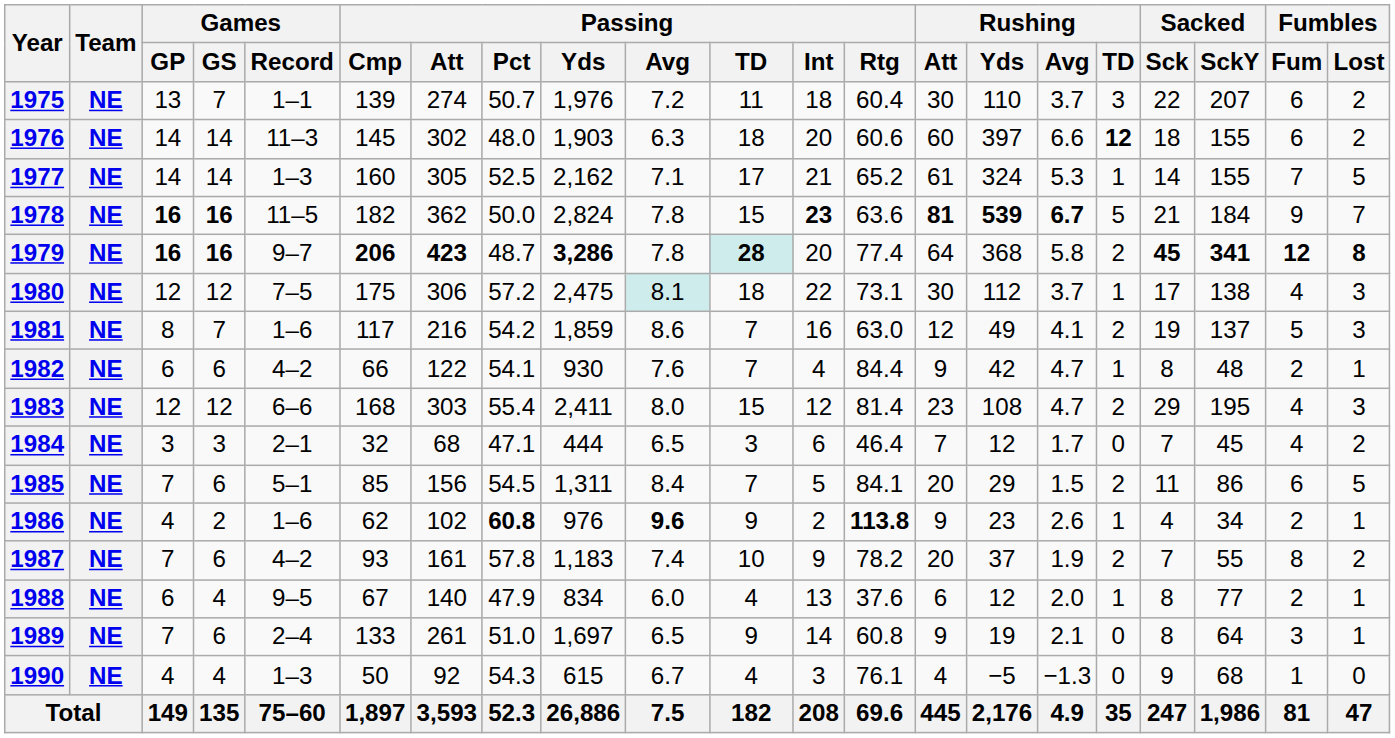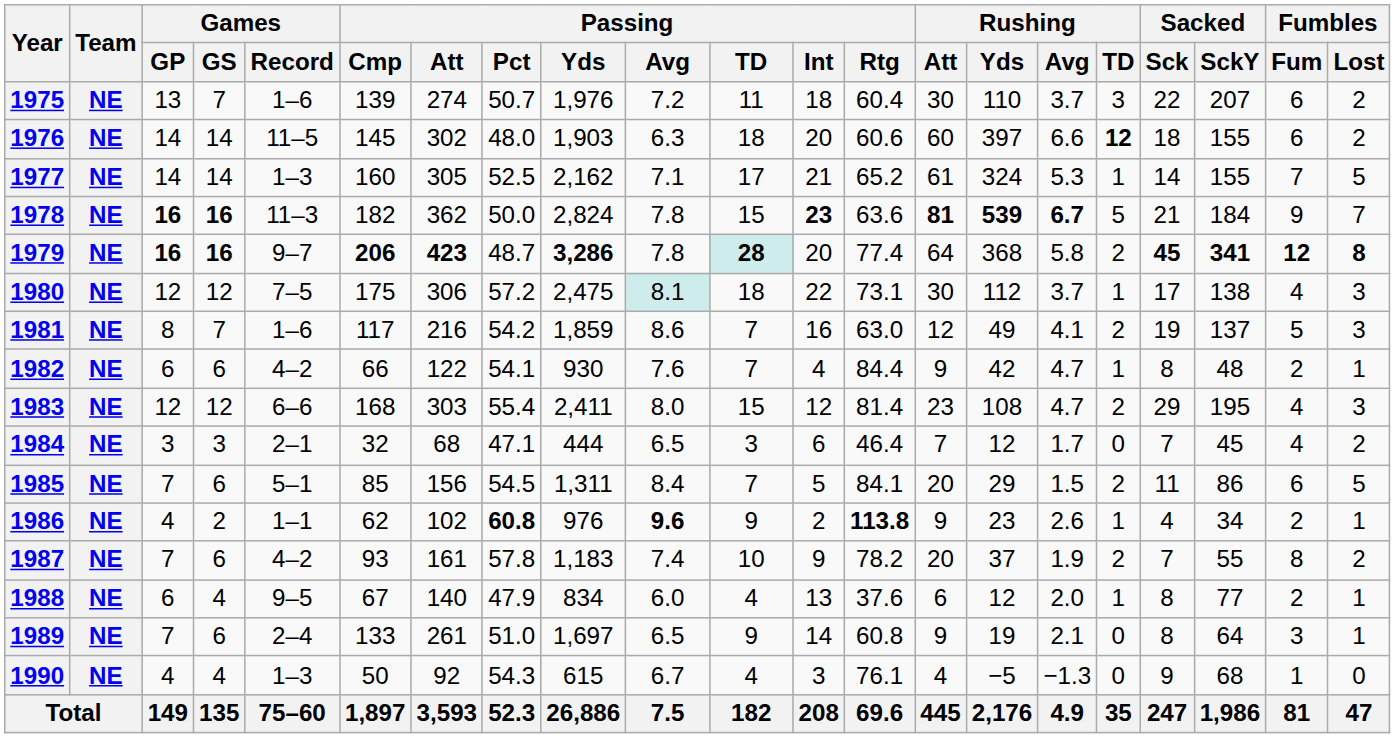 <table class="wikitable" style="text-align: center;">
 <tr>
 <th rowspan="2">Year</th>
 <th rowspan="2">Team</th>
 <th colspan="3">Games</th>
 <th colspan="8">Passing</th>
 <th colspan="4">Rushing</th>
 <th colspan="2">Sacked</th>
 <th colspan="2">Fumbles</th>
 </tr>
 <tr>
 <th>GP</th>
 <th>GS</th>
 <th>Record</th>
 <th>Cmp</th>
 <th>Att</th>
 <th>Pct</th>
 <th>Yds</th>
 <th>Avg</th>
 <th>TD</th>
 <th>Int</th>
 <th>Rtg</th>
 <th>Att</th>
 <th>Yds</th>
 <th>Avg</th>
 <th>TD</th>
 <th>Sck</th>
 <th>SckY</th>
 <th>Fum</th>
 <th>Lost</th>
 </tr>
 <tr>
 <th><a href='#'>1975</a></th>
 <th><a href='#'>NE</a></th>
 <td>13</td>
 <td>7</td>
-<td>1–1</td>
+<td>1–6</td>
 <td>139</td>
 <td>274</td>
 <td>50.7</td>
 <td>1,976</td>
 <td>7.2</td>
 <td>11</td>
 <td>18</td>
 <td>60.4</td>
 <td>30</td>
 <td>110</td>
 <td>3.7</td>
 <td>3</td>
 <td>22</td>
 <td>207</td>
 <td>6</td>
 <td>2</td>
 </tr>
 <tr>
 <th><a href='#'>1976</a></th>
 <th><a href='#'>NE</a></th>
 <td>14</td>
 <td>14</td>
-<td>11–3</td>
+<td>11–5</td>
 <td>145</td>
 <td>302</td>
 <td>48.0</td>
 <td>1,903</td>
 <td>6.3</td>
 <td>18</td>
 <td>20</td>
 <td>60.6</td>
 <td>60</td>
 <td>397</td>
 <td>6.6</td>
 <td><strong>12</strong></td>
 <td>18</td>
 <td>155</td>
 <td>6</td>
 <td>2</td>
 </tr>
 <tr>
 <th><a href='#'>1977</a></th>
 <th><a href='#'>NE</a></th>
 <td>14</td>
 <td>14</td>
 <td>1–3</td>
 <td>160</td>
 <td>305</td>
 <td>52.5</td>
 <td>2,162</td>
 <td>7.1</td>
 <td>17</td>
 <td>21</td>
 <td>65.2</td>
 <td>61</td>
 <td>324</td>
 <td>5.3</td>
 <td>1</td>
 <td>14</td>
 <td>155</td>
 <td>7</td>
 <td>5</td>
 </tr>
 <tr>
 <th><a href='#'>1978</a></th>
 <th><a href='#'>NE</a></th>
 <td><strong>16</strong></td>
 <td><strong>16</strong></td>
-<td>11–5</td>
+<td>11–3</td>
 <td>182</td>
 <td>362</td>
 <td>50.0</td>
 <td>2,824</td>
 <td>7.8</td>
 <td>15</td>
 <td><strong>23</strong></td>
 <td>63.6</td>
 <td><strong>81</strong></td>
 <td><strong>539</strong></td>
 <td><strong>6.7</strong></td>
 <td>5</td>
 <td>21</td>
 <td>184</td>
 <td>9</td>
 <td>7</td>
 </tr>
 <tr>
 <th><a href='#'>1979</a></th>
 <th><a href='#'>NE</a></th>
 <td><strong>16</strong></td>
 <td><strong>16</strong></td>
 <td>9–7</td>
 <td><strong>206</strong></td>
 <td><strong>423</strong></td>
 <td>48.7</td>
 <td><strong>3,286</strong></td>
 <td>7.8</td>
 <td style="background:#cfecec; width:3em;"><strong>28</strong></td>
 <td>20</td>
 <td>77.4</td>
 <td>64</td>
 <td>368</td>
 <td>5.8</td>
 <td>2</td>
 <td><strong>45</strong></td>
 <td><strong>341</strong></td>
 <td><strong>12</strong></td>
 <td><strong>8</strong></td>
 </tr>
 <tr>
 <th><a href='#'>1980</a></th>
 <th><a href='#'>NE</a></th>
 <td>12</td>
 <td>12</td>
 <td>7–5</td>
 <td>175</td>
 <td>306</td>
 <td>57.2</td>
 <td>2,475</td>
 <td style="background:#cfecec; width:3em;">8.1</td>
 <td>18</td>
 <td>22</td>
 <td>73.1</td>
 <td>30</td>
 <td>112</td>
 <td>3.7</td>
 <td>1</td>
 <td>17</td>
 <td>138</td>
 <td>4</td>
 <td>3</td>
 </tr>
 <tr>
 <th><a href='#'>1981</a></th>
 <th><a href='#'>NE</a></th>
 <td>8</td>
 <td>7</td>
 <td>1–6</td>
 <td>117</td>
 <td>216</td>
 <td>54.2</td>
 <td>1,859</td>
 <td>8.6</td>
 <td>7</td>
 <td>16</td>
 <td>63.0</td>
 <td>12</td>
 <td>49</td>
 <td>4.1</td>
 <td>2</td>
 <td>19</td>
 <td>137</td>
 <td>5</td>
 <td>3</td>
 </tr>
 <tr>
 <th><a href='#'>1982</a></th>
 <th><a href='#'>NE</a></th>
 <td>6</td>
 <td>6</td>
 <td>4–2</td>
 <td>66</td>
 <td>122</td>
 <td>54.1</td>
 <td>930</td>
 <td>7.6</td>
 <td>7</td>
 <td>4</td>
 <td>84.4</td>
 <td>9</td>
 <td>42</td>
 <td>4.7</td>
 <td>1</td>
 <td>8</td>
 <td>48</td>
 <td>2</td>
 <td>1</td>
 </tr>
 <tr>
 <th><a href='#'>1983</a></th>
 <th><a href='#'>NE</a></th>
 <td>12</td>
 <td>12</td>
 <td>6–6</td>
 <td>168</td>
 <td>303</td>
 <td>55.4</td>
 <td>2,411</td>
 <td>8.0</td>
 <td>15</td>
 <td>12</td>
 <td>81.4</td>
 <td>23</td>
 <td>108</td>
 <td>4.7</td>
 <td>2</td>
 <td>29</td>
 <td>195</td>
 <td>4</td>
 <td>3</td>
 </tr>
 <tr>
 <th><a href='#'>1984</a></th>
 <th><a href='#'>NE</a></th>
 <td>3</td>
 <td>3</td>
 <td>2–1</td>
 <td>32</td>
 <td>68</td>
 <td>47.1</td>
 <td>444</td>
 <td>6.5</td>
 <td>3</td>
 <td>6</td>
 <td>46.4</td>
 <td>7</td>
 <td>12</td>
 <td>1.7</td>
 <td>0</td>
 <td>7</td>
 <td>45</td>
 <td>4</td>
 <td>2</td>
 </tr>
 <tr>
 <th><a href='#'>1985</a></th>
 <th><a href='#'>NE</a></th>
 <td>7</td>
 <td>6</td>
 <td>5–1</td>
 <td>85</td>
 <td>156</td>
 <td>54.5</td>
 <td>1,311</td>
 <td>8.4</td>
 <td>7</td>
 <td>5</td>
 <td>84.1</td>
 <td>20</td>
 <td>29</td>
 <td>1.5</td>
 <td>2</td>
 <td>11</td>
 <td>86</td>
 <td>6</td>
 <td>5</td>
 </tr>
 <tr>
 <th><a href='#'>1986</a></th>
 <th><a href='#'>NE</a></th>
 <td>4</td>
 <td>2</td>
-<td>1–6</td>
+<td>1–1</td>
 <td>62</td>
 <td>102</td>
 <td><strong>60.8</strong></td>
 <td>976</td>
 <td><strong>9.6</strong></td>
 <td>9</td>
 <td>2</td>
 <td><strong>113.8</strong></td>
 <td>9</td>
 <td>23</td>
 <td>2.6</td>
 <td>1</td>
 <td>4</td>
 <td>34</td>
 <td>2</td>
 <td>1</td>
 </tr>
 <tr>
 <th><a href='#'>1987</a></th>
 <th><a href='#'>NE</a></th>
 <td>7</td>
 <td>6</td>
 <td>4–2</td>
 <td>93</td>
 <td>161</td>
 <td>57.8</td>
 <td>1,183</td>
 <td>7.4</td>
 <td>10</td>
 <td>9</td>
 <td>78.2</td>
 <td>20</td>
 <td>37</td>
 <td>1.9</td>
 <td>2</td>
 <td>7</td>
 <td>55</td>
 <td>8</td>
 <td>2</td>
 </tr>
 <tr>
 <th><a href='#'>1988</a></th>
 <th><a href='#'>NE</a></th>
 <td>6</td>
 <td>4</td>
 <td>9–5</td>
 <td>67</td>
 <td>140</td>
 <td>47.9</td>
 <td>834</td>
 <td>6.0</td>
 <td>4</td>
 <td>13</td>
 <td>37.6</td>
 <td>6</td>
 <td>12</td>
 <td>2.0</td>
 <td>1</td>
 <td>8</td>
 <td>77</td>
 <td>2</td>
 <td>1</td>
 </tr>
 <tr>
 <th><a href='#'>1989</a></th>
 <th><a href='#'>NE</a></th>
 <td>7</td>
 <td>6</td>
 <td>2–4</td>
 <td>133</td>
 <td>261</td>
 <td>51.0</td>
 <td>1,697</td>
 <td>6.5</td>
 <td>9</td>
 <td>14</td>
 <td>60.8</td>
 <td>9</td>
 <td>19</td>
 <td>2.1</td>
 <td>0</td>
 <td>8</td>
 <td>64</td>
 <td>3</td>
 <td>1</td>
 </tr>
 <tr>
 <th><a href='#'>1990</a></th>
 <th><a href='#'>NE</a></th>
 <td>4</td>
 <td>4</td>
 <td>1–3</td>
 <td>50</td>
 <td>92</td>
 <td>54.3</td>
 <td>615</td>
 <td>6.7</td>
 <td>4</td>
 <td>3</td>
 <td>76.1</td>
 <td>4</td>
 <td>−5</td>
 <td>−1.3</td>
 <td>0</td>
 <td>9</td>
 <td>68</td>
 <td>1</td>
 <td>0</td>
 </tr>
 <tr>
 <th colspan="2">Total</th>
 <th>149</th>
 <th>135</th>
 <th>75–60</th>
 <th>1,897</th>
 <th>3,593</th>
 <th>52.3</th>
 <th>26,886</th>
 <th>7.5</th>
 <th>182</th>
 <th>208</th>
 <th>69.6</th>
 <th>445</th>
 <th>2,176</th>
 <th>4.9</th>
 <th>35</th>
 <th>247</th>
 <th>1,986</th>
 <th>81</th>
 <th>47</th>
 </tr>
 </table>
